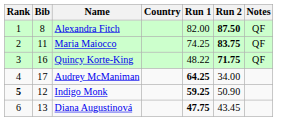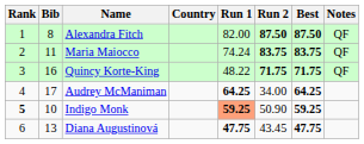 <table class="wikitable sortable" style="text-align:center">
 <tr>
 <th>Rank</th>
 <th>Bib</th>
 <th>Name</th>
 <th>Country</th>
 <th>Run 1</th>
 <th>Run 2</th>
+<th>Best</th>
 <th>Notes</th>
 </tr>
 <tr bgcolor=ccffcc>
 <td>1</td>
 <td>8</td>
 <td align=left><a href='#'>Alexandra Fitch</a></td>
 <td align=left></td>
 <td>82.00</td>
 <td><strong>87.50</strong></td>
+<td><strong>87.50</strong></td>
 <td>QF</td>
 </tr>
 <tr bgcolor=ccffcc>
 <td>2</td>
 <td>11</td>
 <td align=left><a href='#'>Maria Maiocco</a></td>
 <td align=left></td>
-<td>74.25</td>
+<td>74.24</td>
+<td><strong>83.75</strong></td>
 <td><strong>83.75</strong></td>
 <td>QF</td>
 </tr>
 <tr bgcolor=ccffcc>
 <td>3</td>
 <td>16</td>
 <td align=left><a href='#'>Quincy Korte-King</a></td>
 <td align=left></td>
 <td>48.22</td>
 <td><strong>71.75</strong></td>
+<td><strong>71.75</strong></td>
 <td>QF</td>
 </tr>
 <tr>
 <td>4</td>
 <td>17</td>
 <td align=left><a href='#'>Audrey McManiman</a></td>
 <td align=left></td>
 <td><strong>64.25</strong></td>
 <td>34.00</td>
+<td><strong>64.25</strong></td>
 <td></td>
 </tr>
 <tr>
 <td><strong>5</strong></td>
-<td>12</td>
+<td>10</td>
 <td align=left><a href='#'>Indigo Monk</a></td>
 <td align=left></td>
+<td style="background: lightsalmon;"><strong>59.25</strong></td>
+<td>50.90</td>
 <td><strong>59.25</strong></td>
-<td>50.90</td>
 <td></td>
 </tr>
 <tr>
 <td>6</td>
 <td>13</td>
 <td align=left><a href='#'>Diana Augustinová</a></td>
 <td align=left></td>
 <td><strong>47.75</strong></td>
 <td>43.45</td>
+<td><strong>47.75</strong></td>
 <td></td>
 </tr>
 </table>
